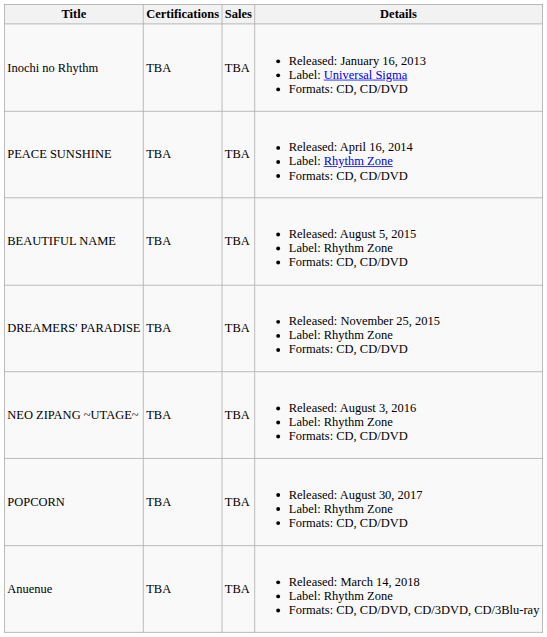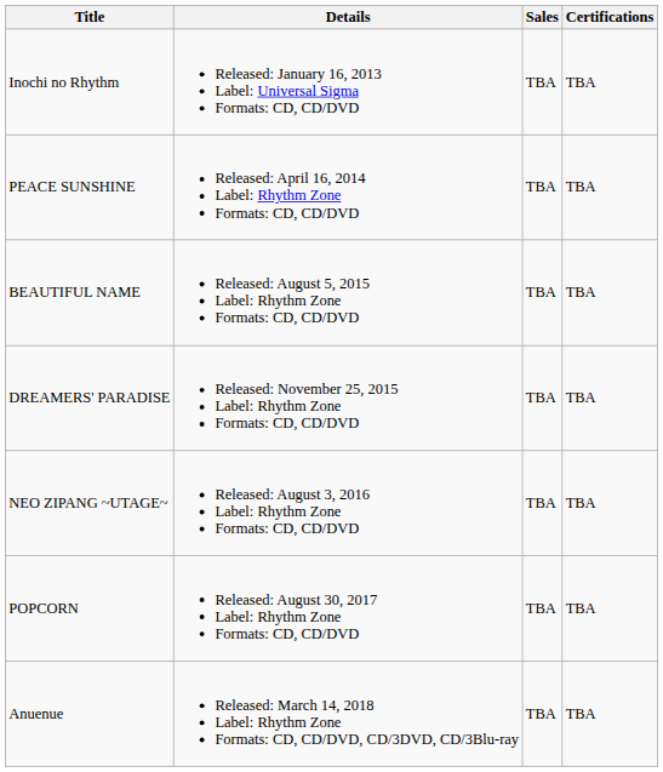 <table class="wikitable">
 <tr>
 <th>Title</th>
+<th>Details</th>
+<th>Sales</th>
 <th>Certifications</th>
-<th>Sales</th>
-<th>Details</th>
 </tr>
 <tr>
 <td>Inochi no Rhythm</td>
+<td><br><ul><li>Released: January 16, 2013</li><li>Label: <a href='#'>Universal Sigma</a></li><li>Formats: CD, CD/DVD</li></ul></td>
 <td>TBA</td>
 <td>TBA</td>
-<td><br><ul><li>Released: January 16, 2013</li><li>Label: <a href='#'>Universal Sigma</a></li><li>Formats: CD, CD/DVD</li></ul></td>
 </tr>
 <tr>
 <td>PEACE SUNSHINE</td>
+<td><br><ul><li>Released: April 16, 2014</li><li>Label: <a href='#'>Rhythm Zone</a></li><li>Formats: CD, CD/DVD</li></ul></td>
 <td>TBA</td>
 <td>TBA</td>
-<td><br><ul><li>Released: April 16, 2014</li><li>Label: <a href='#'>Rhythm Zone</a></li><li>Formats: CD, CD/DVD</li></ul></td>
 </tr>
 <tr>
 <td>BEAUTIFUL NAME</td>
+<td><br><ul><li>Released: August 5, 2015</li><li>Label: Rhythm Zone</li><li>Formats: CD, CD/DVD</li></ul></td>
 <td>TBA</td>
 <td>TBA</td>
-<td><br><ul><li>Released: August 5, 2015</li><li>Label: Rhythm Zone</li><li>Formats: CD, CD/DVD</li></ul></td>
 </tr>
 <tr>
 <td>DREAMERS' PARADISE</td>
+<td><br><ul><li>Released: November 25, 2015</li><li>Label: Rhythm Zone</li><li>Formats: CD, CD/DVD</li></ul></td>
 <td>TBA</td>
 <td>TBA</td>
-<td><br><ul><li>Released: November 25, 2015</li><li>Label: Rhythm Zone</li><li>Formats: CD, CD/DVD</li></ul></td>
 </tr>
 <tr>
 <td>NEO ZIPANG ~UTAGE~</td>
+<td><br><ul><li>Released: August 3, 2016</li><li>Label: Rhythm Zone</li><li>Formats: CD, CD/DVD</li></ul></td>
 <td>TBA</td>
 <td>TBA</td>
-<td><br><ul><li>Released: August 3, 2016</li><li>Label: Rhythm Zone</li><li>Formats: CD, CD/DVD</li></ul></td>
 </tr>
 <tr>
 <td>POPCORN</td>
+<td><br><ul><li>Released: August 30, 2017</li><li>Label: Rhythm Zone</li><li>Formats: CD, CD/DVD</li></ul></td>
 <td>TBA</td>
 <td>TBA</td>
-<td><br><ul><li>Released: August 30, 2017</li><li>Label: Rhythm Zone</li><li>Formats: CD, CD/DVD</li></ul></td>
 </tr>
 <tr>
 <td>Anuenue</td>
+<td><br><ul><li>Released: March 14, 2018</li><li>Label: Rhythm Zone</li><li>Formats: CD, CD/DVD, CD/3DVD, CD/3Blu-ray</li></ul></td>
 <td>TBA</td>
 <td>TBA</td>
-<td><br><ul><li>Released: March 14, 2018</li><li>Label: Rhythm Zone</li><li>Formats: CD, CD/DVD, CD/3DVD, CD/3Blu-ray</li></ul></td>
 </tr>
 </table>
